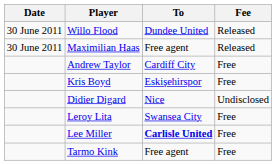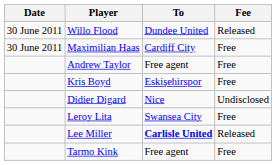 <table class="wikitable" style="font-size:95%;">
 <tr>
 <th>Date</th>
 <th>Player</th>
 <th>To</th>
 <th>Fee</th>
 </tr>
 <tr>
 <td>30 June 2011</td>
 <td> <a href='#'>Willo Flood</a></td>
 <td> <a href='#'>Dundee United</a></td>
 <td>Released</td>
 </tr>
 <tr>
 <td>30 June 2011</td>
 <td> <a href='#'>Maximilian Haas</a></td>
-<td>Free agent</td>
-<td>Released</td>
+<td> <a href='#'>Cardiff City</a></td>
+<td>Free</td>
 </tr>
 <tr>
 <td></td>
 <td> <a href='#'>Andrew Taylor</a></td>
-<td> <a href='#'>Cardiff City</a></td>
+<td>Free agent</td>
 <td>Free</td>
 </tr>
 <tr>
 <td></td>
 <td> <a href='#'>Kris Boyd</a></td>
 <td> <a href='#'>Eskişehirspor</a></td>
 <td>Free</td>
 </tr>
 <tr>
 <td></td>
 <td> <a href='#'>Didier Digard</a></td>
 <td> <a href='#'>Nice</a></td>
 <td>Undisclosed</td>
 </tr>
 <tr>
 <td></td>
 <td> <a href='#'>Leroy Lita</a></td>
 <td> <a href='#'>Swansea City</a></td>
 <td>Free</td>
 </tr>
 <tr>
 <td></td>
 <td> <a href='#'>Lee Miller</a></td>
 <td><strong> <a href='#'>Carlisle United</a></strong></td>
-<td>Free</td>
+<td>Released</td>
 </tr>
 <tr>
 <td></td>
 <td> <a href='#'>Tarmo Kink</a></td>
 <td>Free agent</td>
 <td>Free</td>
 </tr>
 </table>
